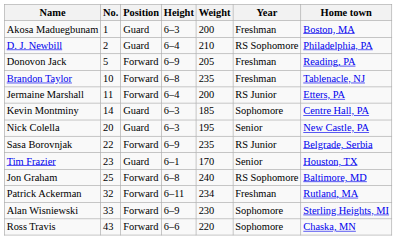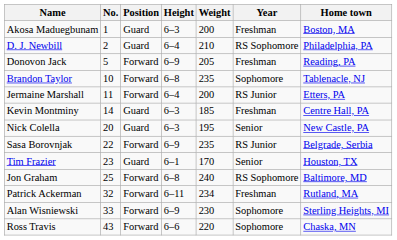 <table class="wikitable" style">
 <tr>
 <th>Name</th>
 <th>No.</th>
 <th>Position</th>
 <th>Height</th>
 <th>Weight</th>
 <th>Year</th>
 <th>Home town</th>
 </tr>
 <tr>
 <td>Akosa Maduegbunam</td>
 <td>1</td>
 <td>Guard</td>
 <td>6–3</td>
 <td>200</td>
 <td>Freshman</td>
 <td><a href='#'>Boston, MA</a></td>
 </tr>
 <tr>
 <td><a href='#'>D. J. Newbill</a></td>
 <td>2</td>
 <td>Guard</td>
 <td>6–4</td>
 <td>210</td>
 <td>RS Sophomore</td>
 <td><a href='#'>Philadelphia, PA</a></td>
 </tr>
 <tr>
 <td>Donovon Jack</td>
 <td>5</td>
 <td>Forward</td>
 <td>6–9</td>
 <td>205</td>
 <td>Freshman</td>
 <td><a href='#'>Reading, PA</a></td>
 </tr>
 <tr>
 <td><a href='#'>Brandon Taylor</a></td>
 <td>10</td>
 <td>Forward</td>
 <td>6–8</td>
 <td>235</td>
-<td>Freshman</td>
+<td>Sophomore</td>
 <td><a href='#'>Tablenacle, NJ</a></td>
 </tr>
 <tr>
 <td>Jermaine Marshall</td>
 <td>11</td>
 <td>Forward</td>
 <td>6–4</td>
 <td>200</td>
 <td>RS Junior</td>
 <td><a href='#'>Etters, PA</a></td>
 </tr>
 <tr>
 <td>Kevin Montminy</td>
 <td>14</td>
 <td>Guard</td>
 <td>6–3</td>
 <td>185</td>
-<td>Sophomore</td>
+<td>Freshman</td>
 <td><a href='#'>Centre Hall, PA</a></td>
 </tr>
 <tr>
 <td>Nick Colella</td>
 <td>20</td>
 <td>Guard</td>
 <td>6–3</td>
 <td>195</td>
 <td>Senior</td>
 <td><a href='#'>New Castle, PA</a></td>
 </tr>
 <tr>
 <td>Sasa Borovnjak</td>
 <td>22</td>
 <td>Forward</td>
 <td>6–9</td>
 <td>235</td>
 <td>RS Junior</td>
 <td><a href='#'>Belgrade, Serbia</a></td>
 </tr>
 <tr>
 <td><a href='#'>Tim Frazier</a></td>
 <td>23</td>
 <td>Guard</td>
 <td>6–1</td>
 <td>170</td>
 <td>Senior</td>
 <td><a href='#'>Houston, TX</a></td>
 </tr>
 <tr>
 <td>Jon Graham</td>
 <td>25</td>
 <td>Forward</td>
 <td>6–8</td>
 <td>240</td>
 <td>RS Sophomore</td>
 <td><a href='#'>Baltimore, MD</a></td>
 </tr>
 <tr>
 <td>Patrick Ackerman</td>
 <td>32</td>
 <td>Forward</td>
 <td>6–11</td>
 <td>234</td>
 <td>Freshman</td>
 <td><a href='#'>Rutland, MA</a></td>
 </tr>
 <tr>
 <td>Alan Wisniewski</td>
 <td>33</td>
 <td>Forward</td>
 <td>6–9</td>
 <td>230</td>
 <td>Sophomore</td>
 <td><a href='#'>Sterling Heights, MI</a></td>
 </tr>
 <tr>
 <td>Ross Travis</td>
 <td>43</td>
 <td>Forward</td>
 <td>6–6</td>
 <td>220</td>
 <td>Sophomore</td>
 <td><a href='#'>Chaska, MN</a></td>
 </tr>
 </table>
